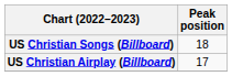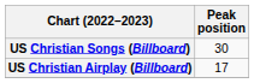 <table class="wikitable sortable plainrowheaders" style="text-align:center">
 <tr>
 <th scope="col">Chart (2022–2023)</th>
 <th scope="col">Peak<br> position</th>
 </tr>
 <tr>
 <th scope="row">US <a href='#'>Christian Songs</a> (<a href='#'><em>Billboard</em></a>)</th>
-<td>18</td>
+<td>30</td>
 </tr>
 <tr>
 <th scope="row">US <a href='#'>Christian Airplay</a> (<a href='#'><em>Billboard</em></a>)</th>
 <td>17</td>
 </tr>
 <tr>
 </tr>
 </table>
